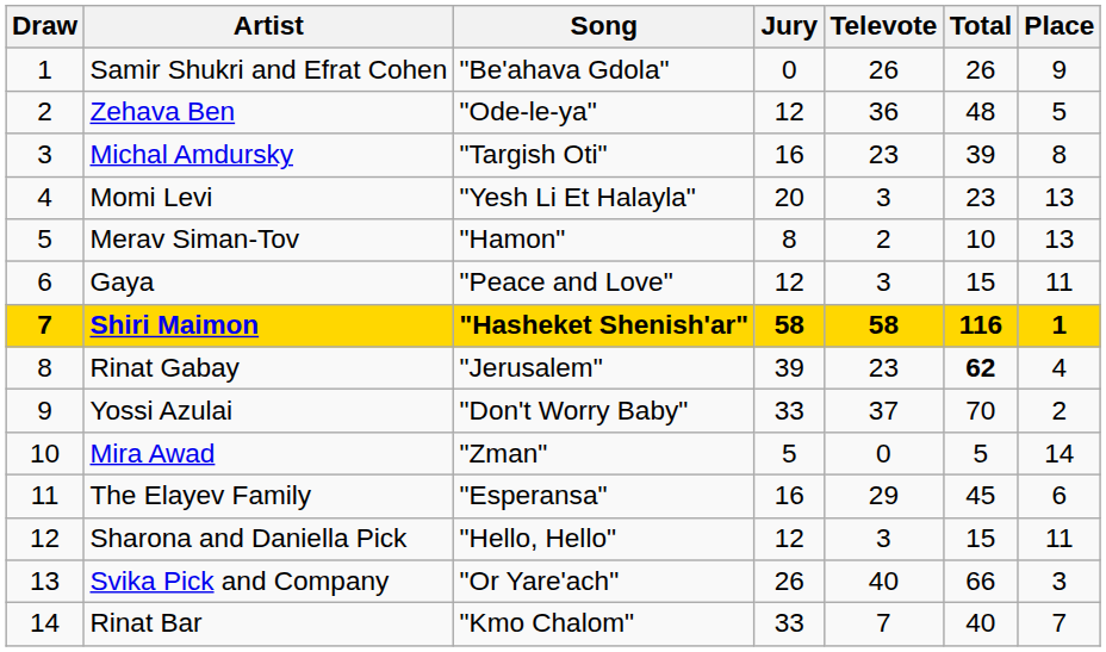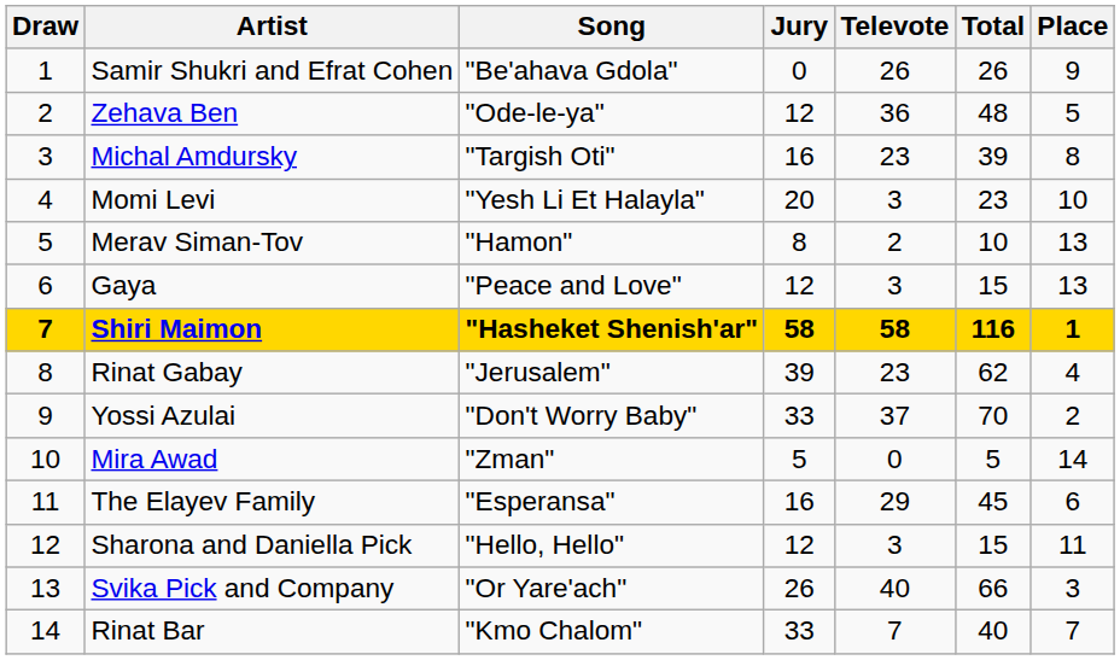 <table class="sortable wikitable" style="margin: 1em auto 1em auto; text-align:center;">
 <tr>
 <th>Draw</th>
 <th>Artist</th>
 <th>Song</th>
 <th>Jury</th>
 <th>Televote</th>
 <th>Total</th>
 <th>Place</th>
 </tr>
 <tr>
 <td>1</td>
 <td align="left">Samir Shukri and Efrat Cohen</td>
 <td align="left">"Be'ahava Gdola"</td>
 <td>0</td>
 <td>26</td>
 <td>26</td>
 <td>9</td>
 </tr>
 <tr>
 <td>2</td>
 <td align="left"><a href='#'>Zehava Ben</a></td>
 <td align="left">"Ode-le-ya"</td>
 <td>12</td>
 <td>36</td>
 <td>48</td>
 <td>5</td>
 </tr>
 <tr>
 <td>3</td>
 <td align="left"><a href='#'>Michal Amdursky</a></td>
 <td align="left">"Targish Oti"</td>
 <td>16</td>
 <td>23</td>
 <td>39</td>
 <td>8</td>
 </tr>
 <tr>
 <td>4</td>
 <td align="left">Momi Levi</td>
 <td align="left">"Yesh Li Et Halayla"</td>
 <td>20</td>
 <td>3</td>
 <td>23</td>
-<td>13</td>
+<td>10</td>
 </tr>
 <tr>
 <td>5</td>
 <td align="left">Merav Siman-Tov</td>
 <td align="left">"Hamon"</td>
 <td>8</td>
 <td>2</td>
 <td>10</td>
 <td>13</td>
 </tr>
 <tr>
 <td>6</td>
 <td align="left">Gaya</td>
 <td align="left">"Peace and Love"</td>
 <td>12</td>
 <td>3</td>
 <td>15</td>
-<td>11</td>
+<td>13</td>
 </tr>
 <tr style="font-weight:bold; background:gold;">
 <td>7</td>
 <td align="left"><a href='#'>Shiri Maimon</a></td>
 <td align="left">"Hasheket Shenish'ar"</td>
 <td>58</td>
 <td>58</td>
 <td>116</td>
 <td>1</td>
 </tr>
 <tr>
 <td>8</td>
 <td align="left">Rinat Gabay</td>
 <td align="left">"Jerusalem"</td>
 <td>39</td>
 <td>23</td>
-<td><strong>62</strong></td>
+<td>62</td>
 <td>4</td>
 </tr>
 <tr>
 <td>9</td>
 <td align="left">Yossi Azulai</td>
 <td align="left">"Don't Worry Baby"</td>
 <td>33</td>
 <td>37</td>
 <td>70</td>
 <td>2</td>
 </tr>
 <tr>
 <td>10</td>
 <td align="left"><a href='#'>Mira Awad</a></td>
 <td align="left">"Zman"</td>
 <td>5</td>
 <td>0</td>
 <td>5</td>
 <td>14</td>
 </tr>
 <tr>
 <td>11</td>
 <td align="left">The Elayev Family</td>
 <td align="left">"Esperansa"</td>
 <td>16</td>
 <td>29</td>
 <td>45</td>
 <td>6</td>
 </tr>
 <tr>
 <td>12</td>
 <td align="left">Sharona and Daniella Pick</td>
 <td align="left">"Hello, Hello"</td>
 <td>12</td>
 <td>3</td>
 <td>15</td>
 <td>11</td>
 </tr>
 <tr>
 <td>13</td>
 <td align="left"><a href='#'>Svika Pick</a> and Company</td>
 <td align="left">"Or Yare'ach"</td>
 <td>26</td>
 <td>40</td>
 <td>66</td>
 <td>3</td>
 </tr>
 <tr>
 <td>14</td>
 <td align="left">Rinat Bar</td>
 <td align="left">"Kmo Chalom"</td>
 <td>33</td>
 <td>7</td>
 <td>40</td>
 <td>7</td>
 </tr>
 </table>
